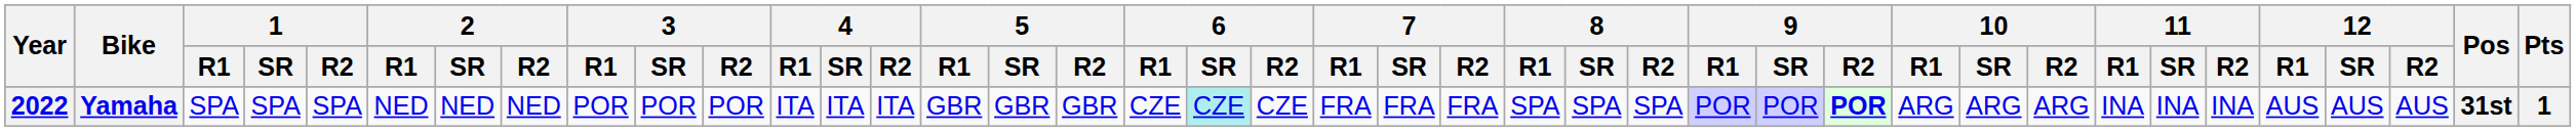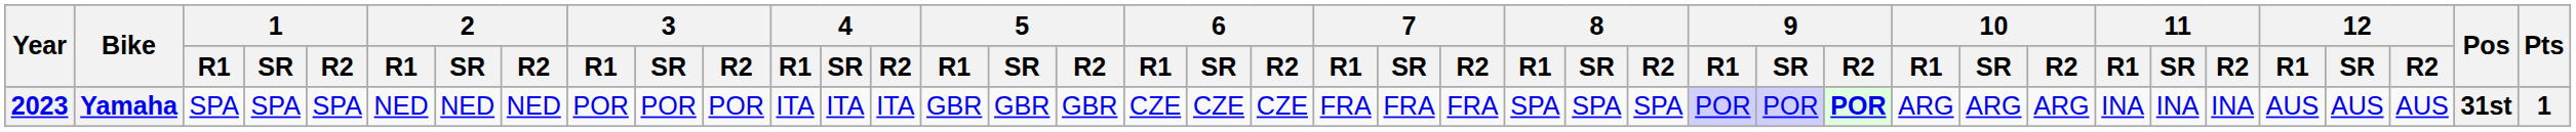 <table class="wikitable" style="text-align:center; font-size:90%">
 <tr>
 <th valign="middle" rowspan=2>Year</th>
 <th valign="middle" rowspan=2>Bike</th>
 <th colspan=3>1</th>
 <th colspan=3>2</th>
 <th colspan=3>3</th>
 <th colspan=3>4</th>
 <th colspan=3>5</th>
 <th colspan=3>6</th>
 <th colspan=3>7</th>
 <th colspan=3>8</th>
 <th colspan=3>9</th>
 <th colspan=3>10</th>
 <th colspan=3>11</th>
 <th colspan=3>12</th>
 <th rowspan=2>Pos</th>
 <th rowspan=2>Pts</th>
 </tr>
 <tr>
 <th>R1</th>
 <th>SR</th>
 <th>R2</th>
 <th>R1</th>
 <th>SR</th>
 <th>R2</th>
 <th>R1</th>
 <th>SR</th>
 <th>R2</th>
 <th>R1</th>
 <th>SR</th>
 <th>R2</th>
 <th>R1</th>
 <th>SR</th>
 <th>R2</th>
 <th>R1</th>
 <th>SR</th>
 <th>R2</th>
 <th>R1</th>
 <th>SR</th>
 <th>R2</th>
 <th>R1</th>
 <th>SR</th>
 <th>R2</th>
 <th>R1</th>
 <th>SR</th>
 <th>R2</th>
 <th>R1</th>
 <th>SR</th>
 <th>R2</th>
 <th>R1</th>
 <th>SR</th>
 <th>R2</th>
 <th>R1</th>
 <th>SR</th>
 <th>R2</th>
 </tr>
 <tr>
-<th><a href='#'>2022</a></th>
+<th><a href='#'>2023</a></th>
 <th><a href='#'>Yamaha</a></th>
 <td><a href='#'>SPA</a></td>
 <td><a href='#'>SPA</a></td>
 <td><a href='#'>SPA</a></td>
 <td><a href='#'>NED</a></td>
 <td><a href='#'>NED</a></td>
 <td><a href='#'>NED</a></td>
 <td><a href='#'>POR</a></td>
 <td><a href='#'>POR</a></td>
 <td><a href='#'>POR</a></td>
 <td><a href='#'>ITA</a></td>
 <td><a href='#'>ITA</a></td>
 <td><a href='#'>ITA</a></td>
 <td><a href='#'>GBR</a></td>
 <td><a href='#'>GBR</a></td>
 <td><a href='#'>GBR</a></td>
 <td><a href='#'>CZE</a></td>
-<td style="background: paleturquoise;"><a href='#'>CZE</a></td>
+<td><a href='#'>CZE</a></td>
 <td><a href='#'>CZE</a></td>
 <td><a href='#'>FRA</a></td>
 <td><a href='#'>FRA</a></td>
 <td><a href='#'>FRA</a></td>
 <td><a href='#'>SPA</a></td>
 <td><a href='#'>SPA</a></td>
 <td><a href='#'>SPA</a></td>
 <td style="background:#cfcfff;"><a href='#'>POR</a><br></td>
 <td style="background:#cfcfff;"><a href='#'>POR</a><br></td>
 <td style="background:#dfffdf;"><strong><a href='#'>POR</a><br></strong></td>
 <td><a href='#'>ARG</a></td>
 <td><a href='#'>ARG</a></td>
 <td><a href='#'>ARG</a></td>
 <td><a href='#'>INA</a></td>
 <td><a href='#'>INA</a></td>
 <td><a href='#'>INA</a></td>
 <td><a href='#'>AUS</a></td>
 <td><a href='#'>AUS</a></td>
 <td><a href='#'>AUS</a></td>
 <th>31st</th>
 <th>1</th>
 </tr>
 </table>
